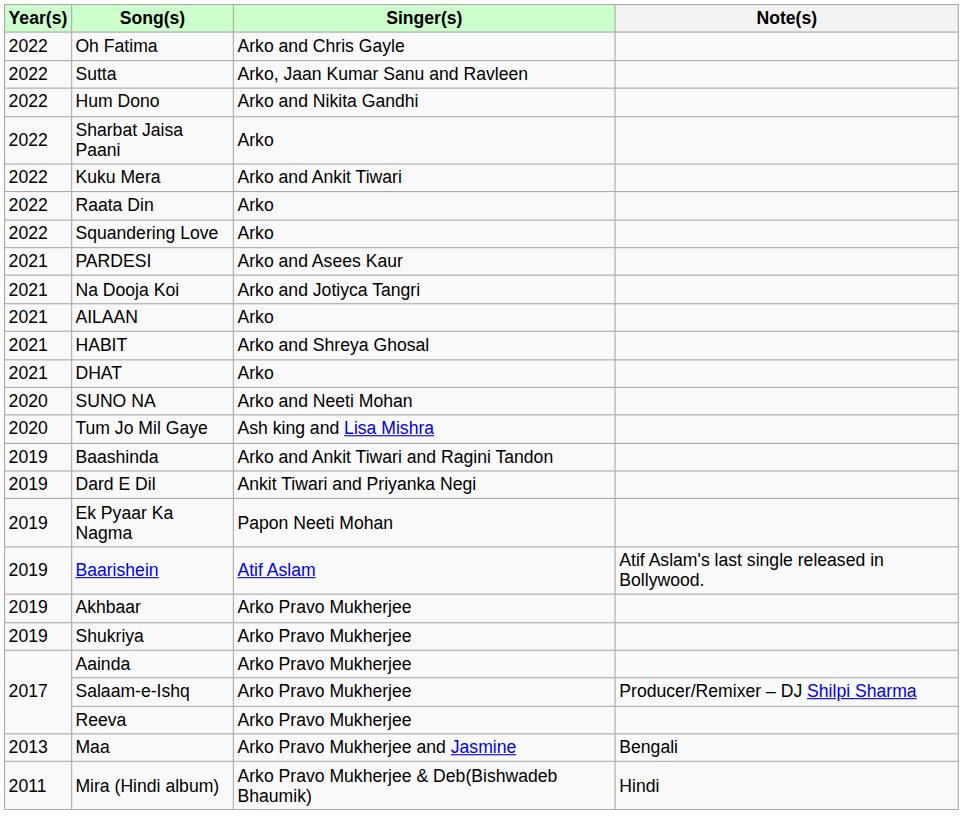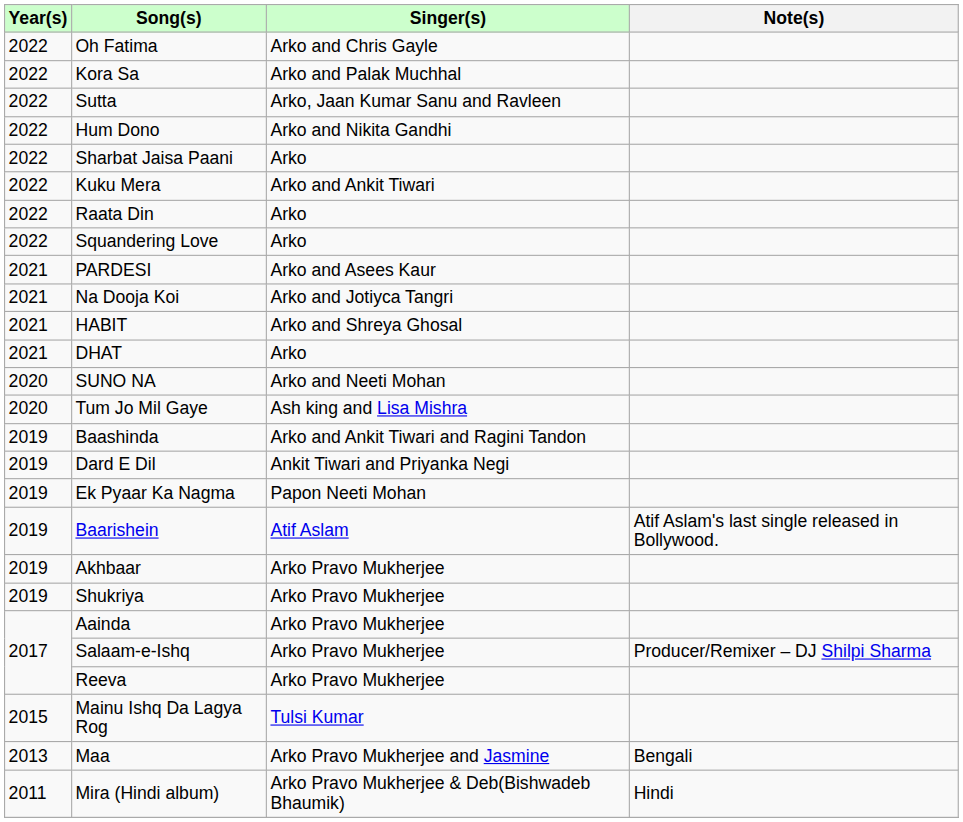 <table class="wikitable sortable">
 <tr>
 <th style="background:#cfc; text-align:center;"><strong>Year(s)</strong></th>
 <th style="background:#cfc; text-align:center;"><strong>Song(s)</strong></th>
 <th style="background:#cfc; text-align:center;"><strong>Singer(s)</strong></th>
 <th><strong>Note(s)</strong></th>
 </tr>
 <tr>
 <td>2022</td>
 <td>Oh Fatima</td>
 <td>Arko and Chris Gayle</td>
+<td></td>
+</tr>
+<tr>
+<td>2022</td>
+<td>Kora Sa</td>
+<td>Arko and Palak Muchhal</td>
 <td></td>
 </tr>
 <tr>
 <td>2022</td>
 <td>Sutta</td>
 <td>Arko, Jaan Kumar Sanu and Ravleen</td>
 <td></td>
 </tr>
 <tr>
 <td>2022</td>
 <td>Hum Dono</td>
 <td>Arko and Nikita Gandhi</td>
 <td></td>
 </tr>
 <tr>
 <td>2022</td>
 <td>Sharbat Jaisa Paani</td>
 <td>Arko</td>
 <td></td>
 </tr>
 <tr>
 <td>2022</td>
 <td>Kuku Mera</td>
 <td>Arko and Ankit Tiwari</td>
 <td></td>
 </tr>
 <tr>
 <td>2022</td>
 <td>Raata Din</td>
 <td>Arko</td>
 <td></td>
 </tr>
 <tr>
 <td>2022</td>
 <td>Squandering Love</td>
 <td>Arko</td>
 <td></td>
 </tr>
 <tr>
 <td>2021</td>
 <td>PARDESI</td>
 <td>Arko and Asees Kaur</td>
 <td></td>
 </tr>
 <tr>
 <td>2021</td>
 <td>Na Dooja Koi</td>
 <td>Arko and Jotiyca Tangri</td>
-<td></td>
-</tr>
-<tr>
-<td>2021</td>
-<td>AILAAN</td>
-<td>Arko</td>
 <td></td>
 </tr>
 <tr>
 <td>2021</td>
 <td>HABIT</td>
 <td>Arko and Shreya Ghosal</td>
 <td></td>
 </tr>
 <tr>
 <td>2021</td>
 <td>DHAT</td>
 <td>Arko</td>
 <td></td>
 </tr>
 <tr>
 <td>2020</td>
 <td>SUNO NA</td>
 <td>Arko and Neeti Mohan</td>
 <td></td>
 </tr>
 <tr>
 <td>2020</td>
 <td>Tum Jo Mil Gaye</td>
 <td>Ash king and <a href='#'>Lisa Mishra</a></td>
 <td></td>
 </tr>
 <tr>
 <td>2019</td>
 <td>Baashinda</td>
 <td>Arko and Ankit Tiwari and Ragini Tandon</td>
 <td></td>
 </tr>
 <tr>
 <td>2019</td>
 <td>Dard E Dil</td>
 <td>Ankit Tiwari and Priyanka Negi</td>
 <td></td>
 </tr>
 <tr>
 <td>2019</td>
 <td>Ek Pyaar Ka Nagma</td>
 <td>Papon Neeti Mohan</td>
 <td></td>
 </tr>
 <tr>
 <td>2019</td>
 <td><a href='#'>Baarishein</a></td>
 <td><a href='#'>Atif Aslam</a></td>
 <td>Atif Aslam's last single released in Bollywood.</td>
 </tr>
 <tr>
 <td>2019</td>
 <td>Akhbaar</td>
 <td>Arko Pravo Mukherjee</td>
 <td></td>
 </tr>
 <tr>
 <td>2019</td>
 <td>Shukriya</td>
 <td>Arko Pravo Mukherjee</td>
 <td></td>
 </tr>
 <tr>
 <td rowspan="3">2017</td>
 <td>Aainda</td>
 <td>Arko Pravo Mukherjee</td>
 <td></td>
 </tr>
 <tr>
 <td>Salaam-e-Ishq</td>
 <td>Arko Pravo Mukherjee</td>
 <td>Producer/Remixer – DJ <a href='#'>Shilpi Sharma</a></td>
 </tr>
 <tr>
 <td>Reeva</td>
 <td>Arko Pravo Mukherjee</td>
 <td></td>
 </tr>
 <tr>
+<td>2015</td>
+<td>Mainu Ishq Da Lagya Rog</td>
+<td><a href='#'>Tulsi Kumar</a></td>
+<td></td>
+</tr>
+<tr>
 <td>2013</td>
 <td>Maa</td>
 <td>Arko Pravo Mukherjee and <a href='#'>Jasmine</a></td>
 <td>Bengali</td>
 </tr>
 <tr>
 <td>2011</td>
 <td>Mira (Hindi album)</td>
 <td>Arko Pravo Mukherjee & Deb(Bishwadeb Bhaumik)</td>
 <td>Hindi</td>
 </tr>
 <tr>
 </tr>
 </table>
